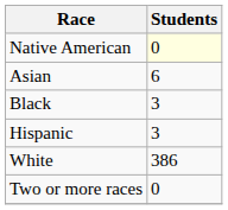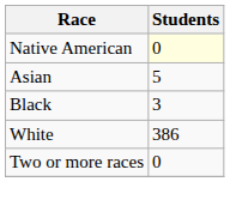 <table class="wikitable">
 <tr>
 <th>Race</th>
 <th>Students</th>
 </tr>
 <tr>
 <td>Native American</td>
 <td style="background: lightyellow;">0</td>
 </tr>
 <tr>
 <td>Asian</td>
-<td>6</td>
+<td>5</td>
 </tr>
 <tr>
 <td>Black</td>
-<td>3</td>
-</tr>
-<tr>
-<td>Hispanic</td>
 <td>3</td>
 </tr>
 <tr>
 <td>White</td>
 <td>386</td>
 </tr>
 <tr>
 <td>Two or more races</td>
 <td>0</td>
 </tr>
 <tr>
 </tr>
 </table>
